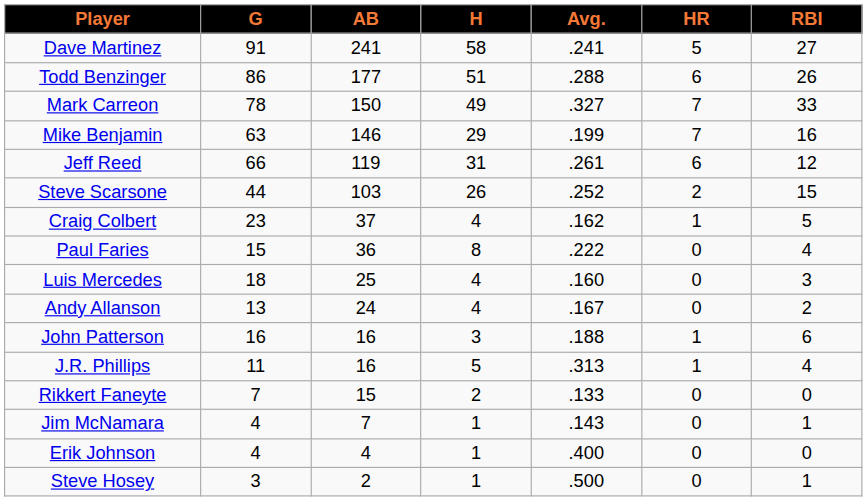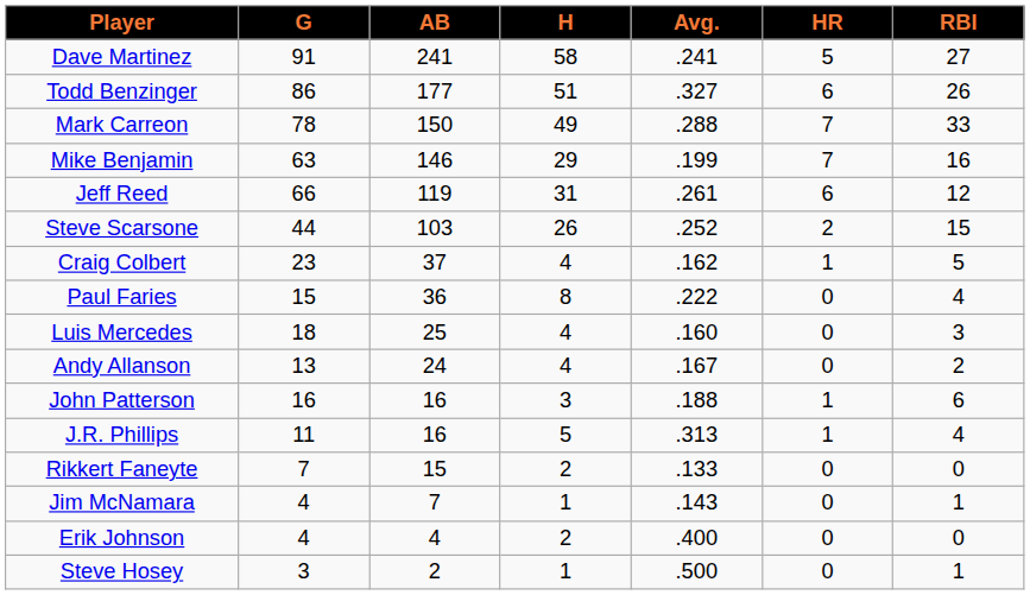 <table class="wikitable sortable">
 <tr>
 <th style="background:black;color:#f47937;" width="16%">Player</th>
 <th style="background:black;color:#f47937;" width="9%">G</th>
 <th style="background:black;color:#f47937;" width="9%">AB</th>
 <th style="background:black;color:#f47937;" width="9%">H</th>
 <th style="background:black;color:#f47937;" width="9%">Avg.</th>
 <th style="background:black;color:#f47937;" width="9%">HR</th>
 <th style="background:black;color:#f47937;" width="9%">RBI</th>
 </tr>
 <tr align="center">
 <td><a href='#'>Dave Martinez</a></td>
 <td>91</td>
 <td>241</td>
 <td>58</td>
 <td>.241</td>
 <td>5</td>
 <td>27</td>
 </tr>
 <tr align="center">
 <td><a href='#'>Todd Benzinger</a></td>
 <td>86</td>
 <td>177</td>
 <td>51</td>
-<td>.288</td>
+<td>.327</td>
 <td>6</td>
 <td>26</td>
 </tr>
 <tr align="center">
 <td><a href='#'>Mark Carreon</a></td>
 <td>78</td>
 <td>150</td>
 <td>49</td>
-<td>.327</td>
+<td>.288</td>
 <td>7</td>
 <td>33</td>
 </tr>
 <tr align="center">
 <td><a href='#'>Mike Benjamin</a></td>
 <td>63</td>
 <td>146</td>
 <td>29</td>
 <td>.199</td>
 <td>7</td>
 <td>16</td>
 </tr>
 <tr align="center">
 <td><a href='#'>Jeff Reed</a></td>
 <td>66</td>
 <td>119</td>
 <td>31</td>
 <td>.261</td>
 <td>6</td>
 <td>12</td>
 </tr>
 <tr align="center">
 <td><a href='#'>Steve Scarsone</a></td>
 <td>44</td>
 <td>103</td>
 <td>26</td>
 <td>.252</td>
 <td>2</td>
 <td>15</td>
 </tr>
 <tr align="center">
 <td><a href='#'>Craig Colbert</a></td>
 <td>23</td>
 <td>37</td>
 <td>4</td>
 <td>.162</td>
 <td>1</td>
 <td>5</td>
 </tr>
 <tr align="center">
 <td><a href='#'>Paul Faries</a></td>
 <td>15</td>
 <td>36</td>
 <td>8</td>
 <td>.222</td>
 <td>0</td>
 <td>4</td>
 </tr>
 <tr align="center">
 <td><a href='#'>Luis Mercedes</a></td>
 <td>18</td>
 <td>25</td>
 <td>4</td>
 <td>.160</td>
 <td>0</td>
 <td>3</td>
 </tr>
 <tr align="center">
 <td><a href='#'>Andy Allanson</a></td>
 <td>13</td>
 <td>24</td>
 <td>4</td>
 <td>.167</td>
 <td>0</td>
 <td>2</td>
 </tr>
 <tr align="center">
 <td><a href='#'>John Patterson</a></td>
 <td>16</td>
 <td>16</td>
 <td>3</td>
 <td>.188</td>
 <td>1</td>
 <td>6</td>
 </tr>
 <tr align="center">
 <td><a href='#'>J.R. Phillips</a></td>
 <td>11</td>
 <td>16</td>
 <td>5</td>
 <td>.313</td>
 <td>1</td>
 <td>4</td>
 </tr>
 <tr align="center">
 <td><a href='#'>Rikkert Faneyte</a></td>
 <td>7</td>
 <td>15</td>
 <td>2</td>
 <td>.133</td>
 <td>0</td>
 <td>0</td>
 </tr>
 <tr align=center>
 <td><a href='#'>Jim McNamara</a></td>
 <td>4</td>
 <td>7</td>
 <td>1</td>
 <td>.143</td>
 <td>0</td>
 <td>1</td>
 </tr>
 <tr align="center">
 <td><a href='#'>Erik Johnson</a></td>
 <td>4</td>
 <td>4</td>
-<td>1</td>
+<td>2</td>
 <td>.400</td>
 <td>0</td>
 <td>0</td>
 </tr>
 <tr align="center">
 <td><a href='#'>Steve Hosey</a></td>
 <td>3</td>
 <td>2</td>
 <td>1</td>
 <td>.500</td>
 <td>0</td>
 <td>1</td>
 </tr>
 </table>
